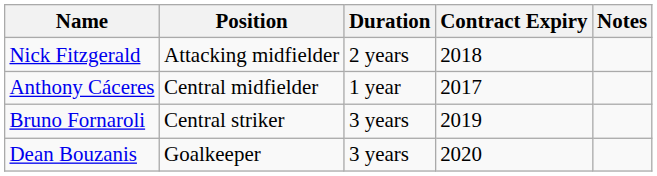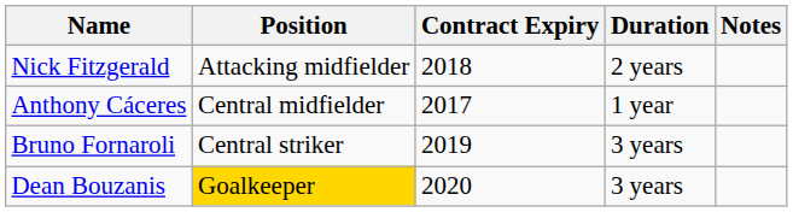 <table class="wikitable">
 <tr>
 <th>Name</th>
 <th>Position</th>
+<th>Contract Expiry</th>
 <th>Duration</th>
-<th>Contract Expiry</th>
 <th>Notes</th>
 </tr>
 <tr>
 <td> <a href='#'>Nick Fitzgerald</a></td>
 <td>Attacking midfielder</td>
+<td>2018</td>
 <td>2 years</td>
-<td>2018</td>
 <td></td>
 </tr>
 <tr>
 <td> <a href='#'>Anthony Cáceres</a></td>
 <td>Central midfielder</td>
+<td>2017</td>
 <td>1 year</td>
-<td>2017</td>
 <td></td>
 </tr>
 <tr>
 <td> <a href='#'>Bruno Fornaroli</a></td>
 <td>Central striker</td>
+<td>2019</td>
 <td>3 years</td>
-<td>2019</td>
 <td></td>
 </tr>
 <tr>
 <td> <a href='#'>Dean Bouzanis</a></td>
-<td>Goalkeeper</td>
+<td style="background: gold;">Goalkeeper</td>
+<td>2020</td>
 <td>3 years</td>
-<td>2020</td>
 <td></td>
 </tr>
 </table>
